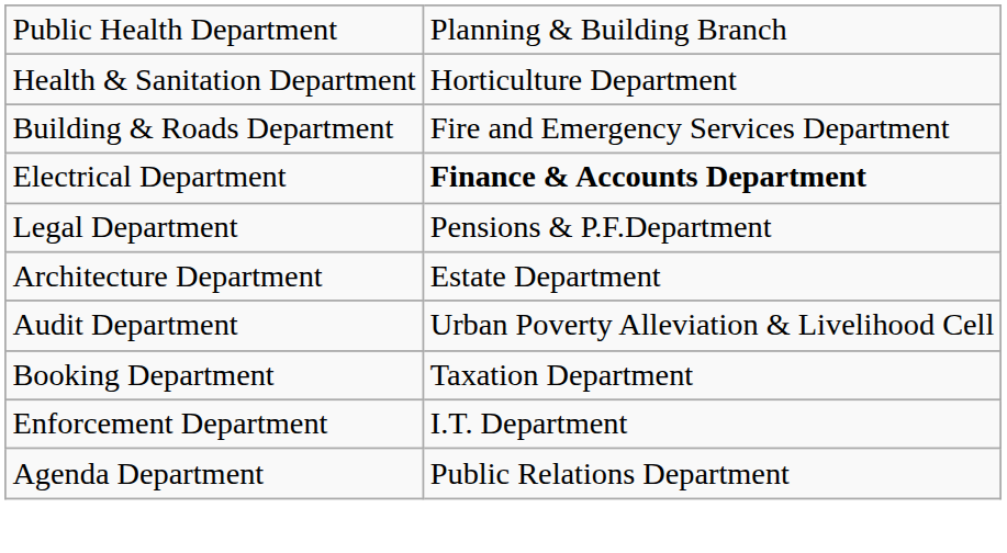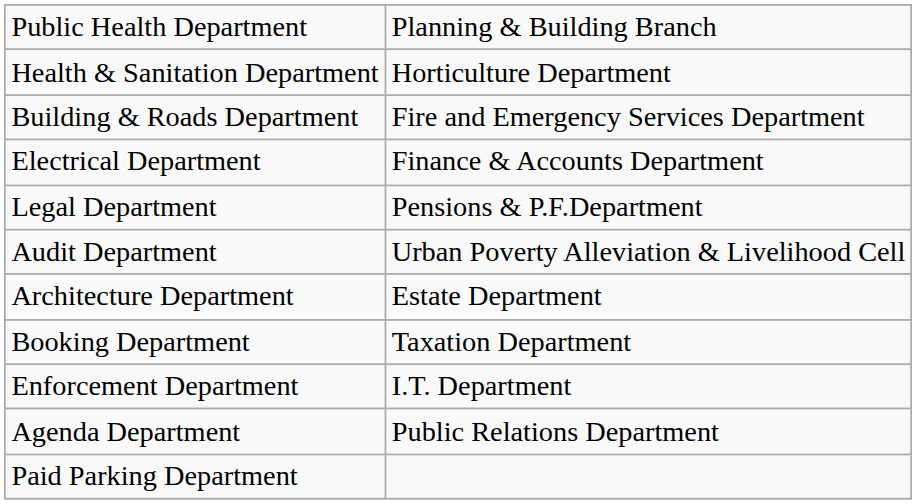 <table class="wikitable">
 <tr>
 <td>Public Health Department</td>
 <td>Planning & Building Branch</td>
 </tr>
 <tr>
 <td>Health & Sanitation Department</td>
 <td>Horticulture Department</td>
 </tr>
 <tr>
 <td>Building & Roads Department</td>
 <td>Fire and Emergency Services Department</td>
 </tr>
 <tr>
 <td>Electrical Department</td>
-<td><strong>Finance & Accounts Department</strong></td>
+<td>Finance & Accounts Department</td>
 </tr>
 <tr>
 <td>Legal Department</td>
 <td>Pensions & P.F.Department</td>
 </tr>
 <tr>
+<td>Audit Department</td>
+<td>Urban Poverty Alleviation & Livelihood Cell</td>
+</tr>
+<tr>
 <td>Architecture Department</td>
 <td>Estate Department</td>
-</tr>
-<tr>
-<td>Audit Department</td>
-<td>Urban Poverty Alleviation & Livelihood Cell</td>
 </tr>
 <tr>
 <td>Booking Department</td>
 <td>Taxation Department</td>
 </tr>
 <tr>
 <td>Enforcement Department</td>
 <td>I.T. Department</td>
 </tr>
 <tr>
 <td>Agenda Department</td>
 <td>Public Relations Department</td>
 </tr>
+<tr>
+<td>Paid Parking Department</td>
+<td></td>
+</tr>
 </table>
